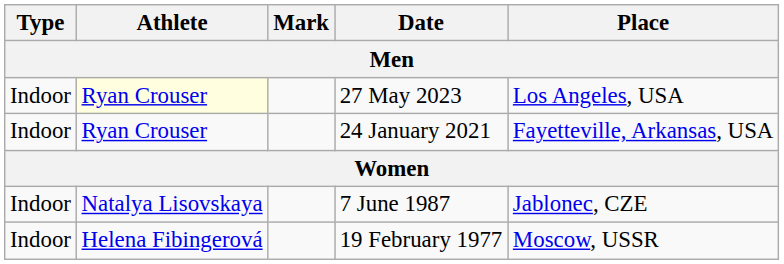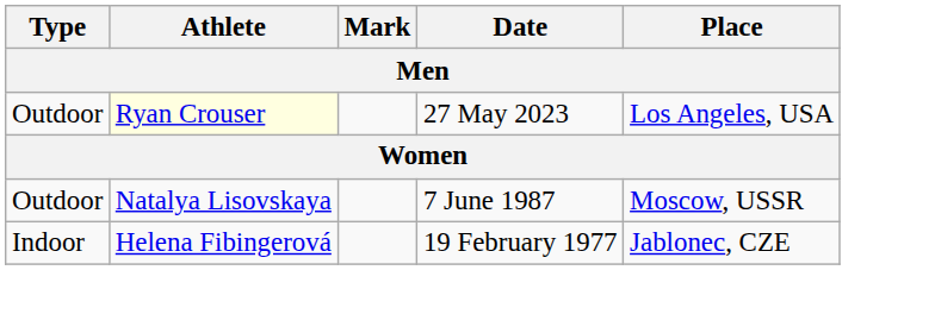 <table class="wikitable">
 <tr>
 <th>Type</th>
 <th>Athlete</th>
 <th>Mark</th>
 <th>Date</th>
 <th>Place</th>
 </tr>
 <tr>
 <th colspan=5>Men</th>
 </tr>
 <tr>
-<td>Indoor</td>
+<td>Outdoor</td>
 <td style="background: lightyellow;"><a href='#'>Ryan Crouser</a></td>
 <td></td>
 <td>27 May 2023</td>
 <td><a href='#'>Los Angeles</a>, USA</td>
 </tr>
 <tr>
-<td>Indoor</td>
-<td><a href='#'>Ryan Crouser</a></td>
-<td></td>
-<td>24 January 2021</td>
-<td><a href='#'>Fayetteville, Arkansas</a>, USA</td>
-</tr>
-<tr>
 <th colspan=5>Women</th>
 </tr>
 <tr>
-<td>Indoor</td>
+<td>Outdoor</td>
 <td><a href='#'>Natalya Lisovskaya</a></td>
 <td></td>
 <td>7 June 1987</td>
-<td><a href='#'>Jablonec</a>, CZE</td>
+<td><a href='#'>Moscow</a>, USSR</td>
 </tr>
 <tr>
 <td>Indoor</td>
 <td><a href='#'>Helena Fibingerová</a></td>
 <td></td>
 <td>19 February 1977</td>
-<td><a href='#'>Moscow</a>, USSR</td>
+<td><a href='#'>Jablonec</a>, CZE</td>
 </tr>
 </table>
